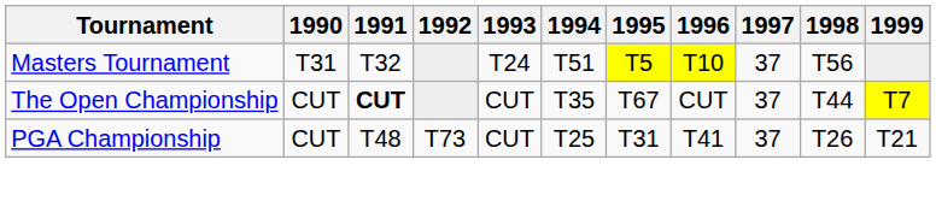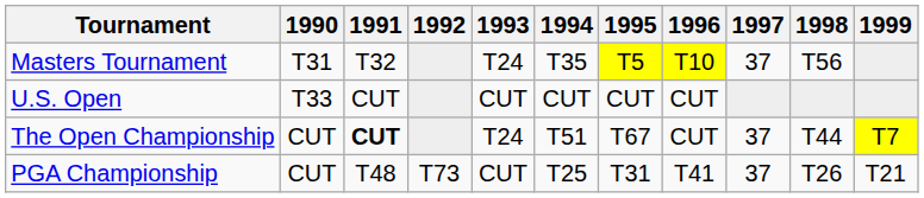 <table class="wikitable" style="font-size:95%;text-align:center;">
 <tr>
 <th>Tournament</th>
 <th>1990</th>
 <th>1991</th>
 <th>1992</th>
 <th>1993</th>
 <th>1994</th>
 <th>1995</th>
 <th>1996</th>
 <th>1997</th>
 <th>1998</th>
 <th>1999</th>
 </tr>
 <tr>
 <td align=left><a href='#'>Masters Tournament</a></td>
 <td>T31</td>
 <td>T32</td>
 <td style="background:#eeeeee;"></td>
 <td>T24</td>
-<td>T51</td>
+<td>T35</td>
 <td style="background:yellow;">T5</td>
 <td style="background:yellow;">T10</td>
 <td>37</td>
 <td>T56</td>
 <td style="background:#eeeeee;"></td>
 </tr>
 <tr>
+<td align=left><a href='#'>U.S. Open</a></td>
+<td>T33</td>
+<td>CUT</td>
+<td style="background:#eeeeee;"></td>
+<td>CUT</td>
+<td>CUT</td>
+<td>CUT</td>
+<td>CUT</td>
+<td style="background:#eeeeee;"></td>
+<td style="background:#eeeeee;"></td>
+<td style="background:#eeeeee;"></td>
+</tr>
+<tr>
 <td align=left><a href='#'>The Open Championship</a></td>
 <td>CUT</td>
 <td><strong>CUT</strong></td>
 <td style="background:#eeeeee;"></td>
-<td>CUT</td>
-<td>T35</td>
+<td>T24</td>
+<td>T51</td>
 <td>T67</td>
 <td>CUT</td>
 <td>37</td>
 <td>T44</td>
 <td style="background:yellow;">T7</td>
 </tr>
 <tr>
 <td align=left><a href='#'>PGA Championship</a></td>
 <td>CUT</td>
 <td>T48</td>
 <td>T73</td>
 <td>CUT</td>
 <td>T25</td>
 <td>T31</td>
 <td>T41</td>
 <td>37</td>
 <td>T26</td>
 <td>T21</td>
 </tr>
 </table>
